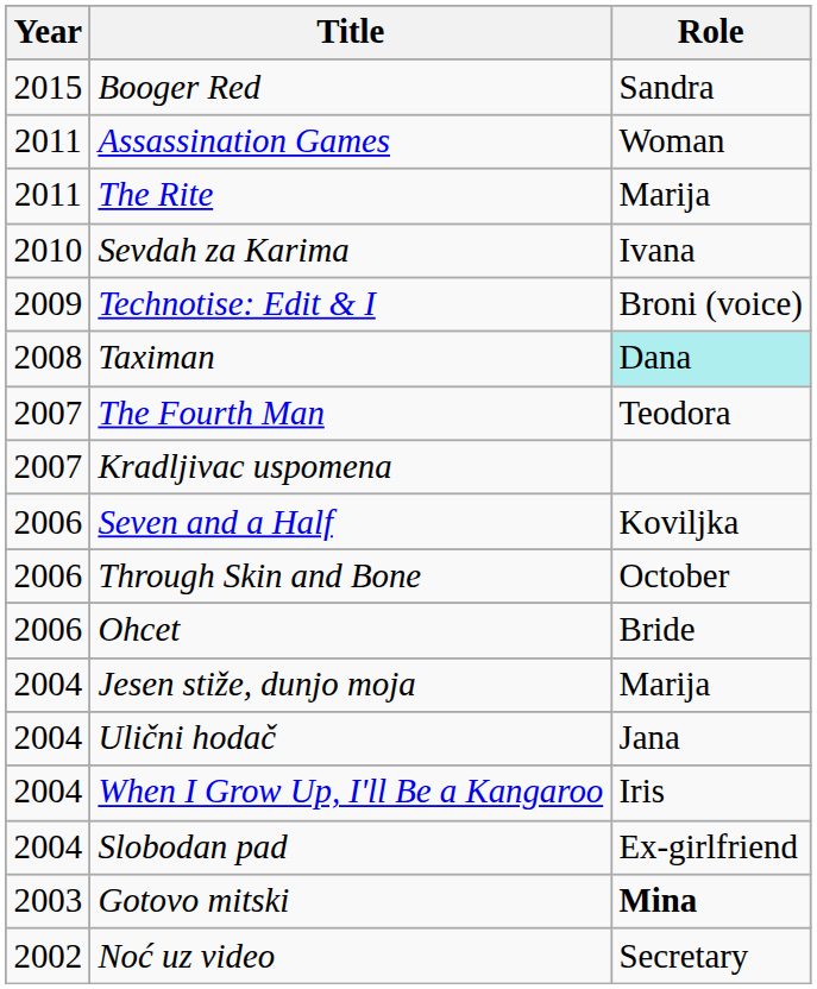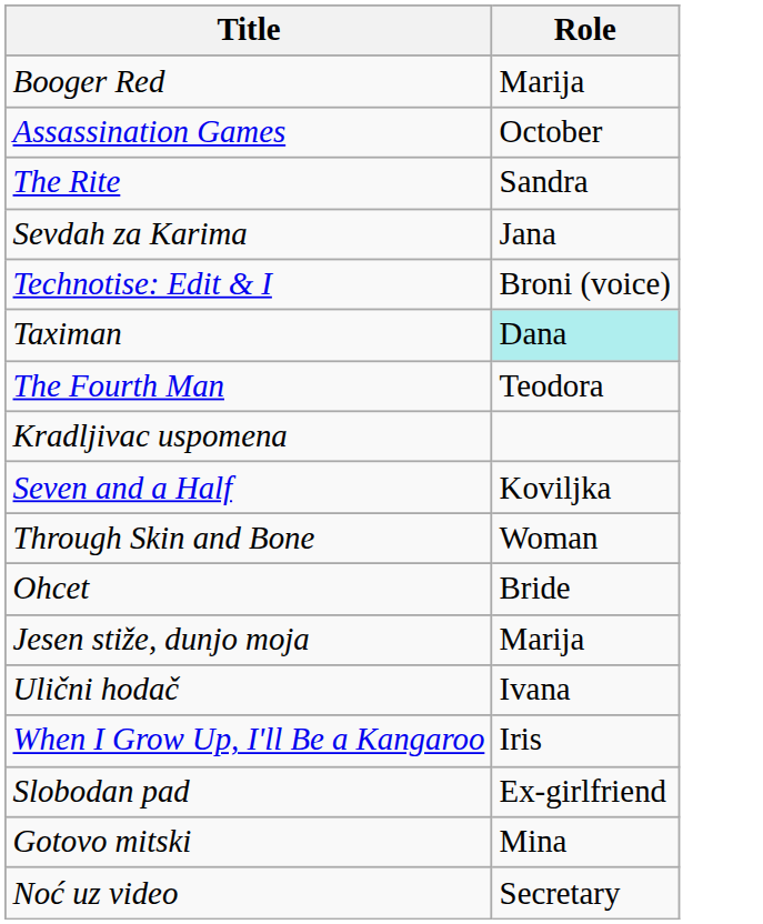 <table class="wikitable">
 <tr>
-<th>Year</th>
 <th>Title</th>
 <th>Role</th>
 </tr>
 <tr>
-<td align=center>2015</td>
 <td><em>Booger Red</em></td>
+<td>Marija</td>
+</tr>
+<tr>
+<td><em><a href='#'>Assassination Games</a></em></td>
+<td>October</td>
+</tr>
+<tr>
+<td><em><a href='#'>The Rite</a></em></td>
 <td>Sandra</td>
 </tr>
 <tr>
-<td align=center>2011</td>
-<td><em><a href='#'>Assassination Games</a></em></td>
-<td>Woman</td>
+<td><em>Sevdah za Karima</em></td>
+<td>Jana</td>
 </tr>
 <tr>
-<td align=center>2011</td>
-<td><em><a href='#'>The Rite</a></em></td>
-<td>Marija</td>
-</tr>
-<tr>
-<td align=center>2010</td>
-<td><em>Sevdah za Karima</em></td>
-<td>Ivana</td>
-</tr>
-<tr>
-<td align=center>2009</td>
 <td><em><a href='#'>Technotise: Edit & I</a></em></td>
 <td>Broni (voice)</td>
 </tr>
 <tr>
-<td align=center>2008</td>
 <td><em>Taximan</em></td>
 <td style="background: paleturquoise;">Dana</td>
 </tr>
 <tr>
-<td align=center>2007</td>
 <td><em><a href='#'>The Fourth Man</a></em></td>
 <td>Teodora</td>
 </tr>
 <tr>
-<td align=center>2007</td>
 <td><em>Kradljivac uspomena</em></td>
 <td></td>
 </tr>
 <tr>
-<td align=center>2006</td>
 <td><em><a href='#'>Seven and a Half</a></em></td>
 <td>Koviljka</td>
 </tr>
 <tr>
-<td align=center>2006</td>
 <td><em>Through Skin and Bone</em></td>
-<td>October</td>
+<td>Woman</td>
 </tr>
 <tr>
-<td align=center>2006</td>
 <td><em>Ohcet</em></td>
 <td>Bride</td>
 </tr>
 <tr>
-<td align=center>2004</td>
 <td><em>Jesen stiže, dunjo moja</em></td>
 <td>Marija</td>
 </tr>
 <tr>
-<td align=center>2004</td>
 <td><em>Ulični hodač</em></td>
-<td>Jana</td>
+<td>Ivana</td>
 </tr>
 <tr>
-<td align=center>2004</td>
 <td><em><a href='#'>When I Grow Up, I'll Be a Kangaroo</a></em></td>
 <td>Iris</td>
 </tr>
 <tr>
-<td align=center>2004</td>
 <td><em>Slobodan pad</em></td>
 <td>Ex-girlfriend</td>
 </tr>
 <tr>
-<td align=center>2003</td>
 <td><em>Gotovo mitski</em></td>
-<td><strong>Mina</strong></td>
+<td>Mina</td>
 </tr>
 <tr>
-<td align=center>2002</td>
 <td><em>Noć uz video</em></td>
 <td>Secretary</td>
 </tr>
 </table>
